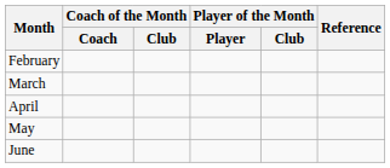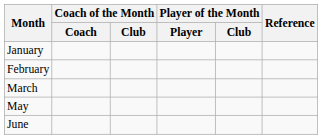 <table class="wikitable">
 <tr>
 <th rowspan="2">Month</th>
 <th colspan="2">Coach of the Month</th>
 <th colspan="2">Player of the Month</th>
 <th rowspan="2">Reference</th>
 </tr>
 <tr>
 <th>Coach</th>
 <th>Club</th>
 <th>Player</th>
 <th>Club</th>
 </tr>
 <tr>
+<td>January</td>
+<td></td>
+<td></td>
+<td></td>
+<td></td>
+<td></td>
+</tr>
+<tr>
 <td>February</td>
 <td></td>
 <td></td>
 <td></td>
 <td></td>
 <td></td>
 </tr>
 <tr>
 <td>March</td>
-<td></td>
-<td></td>
-<td></td>
-<td></td>
-<td></td>
-</tr>
-<tr>
-<td>April</td>
 <td></td>
 <td></td>
 <td></td>
 <td></td>
 <td></td>
 </tr>
 <tr>
 <td>May</td>
 <td></td>
 <td></td>
 <td></td>
 <td></td>
 <td></td>
 </tr>
 <tr>
 <td>June</td>
 <td></td>
 <td></td>
 <td></td>
 <td></td>
 <td></td>
 </tr>
 </table>
